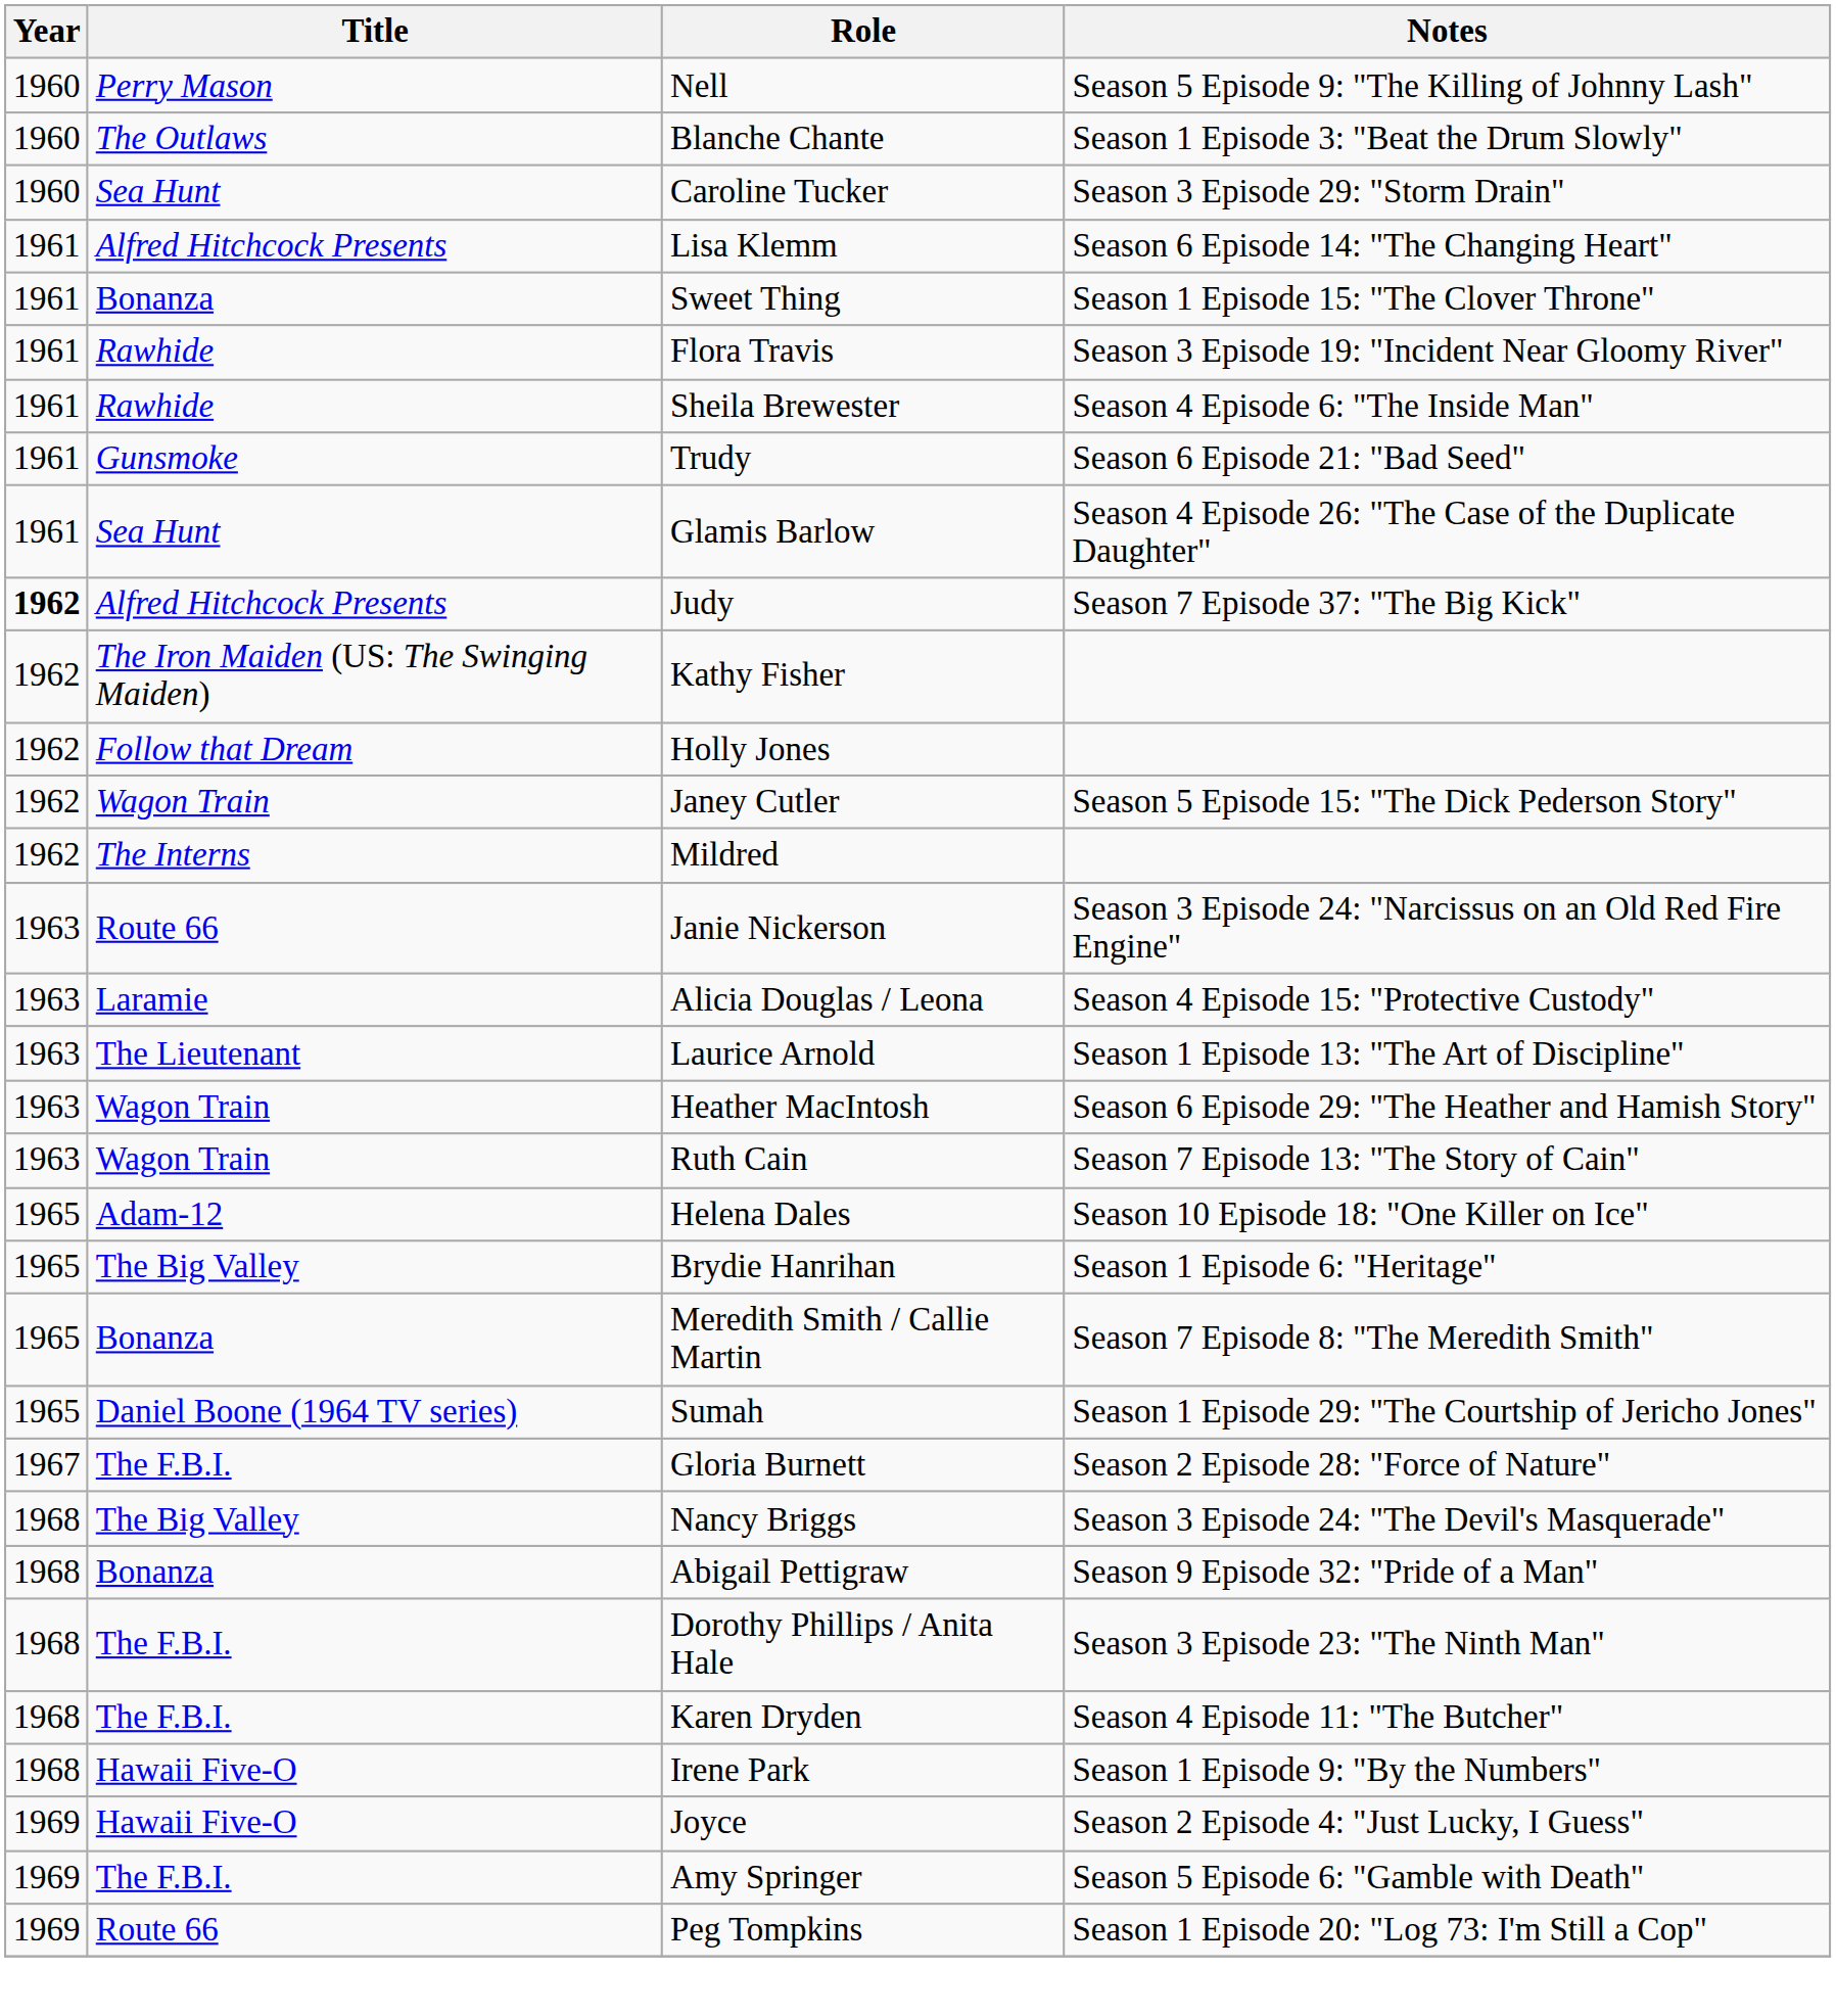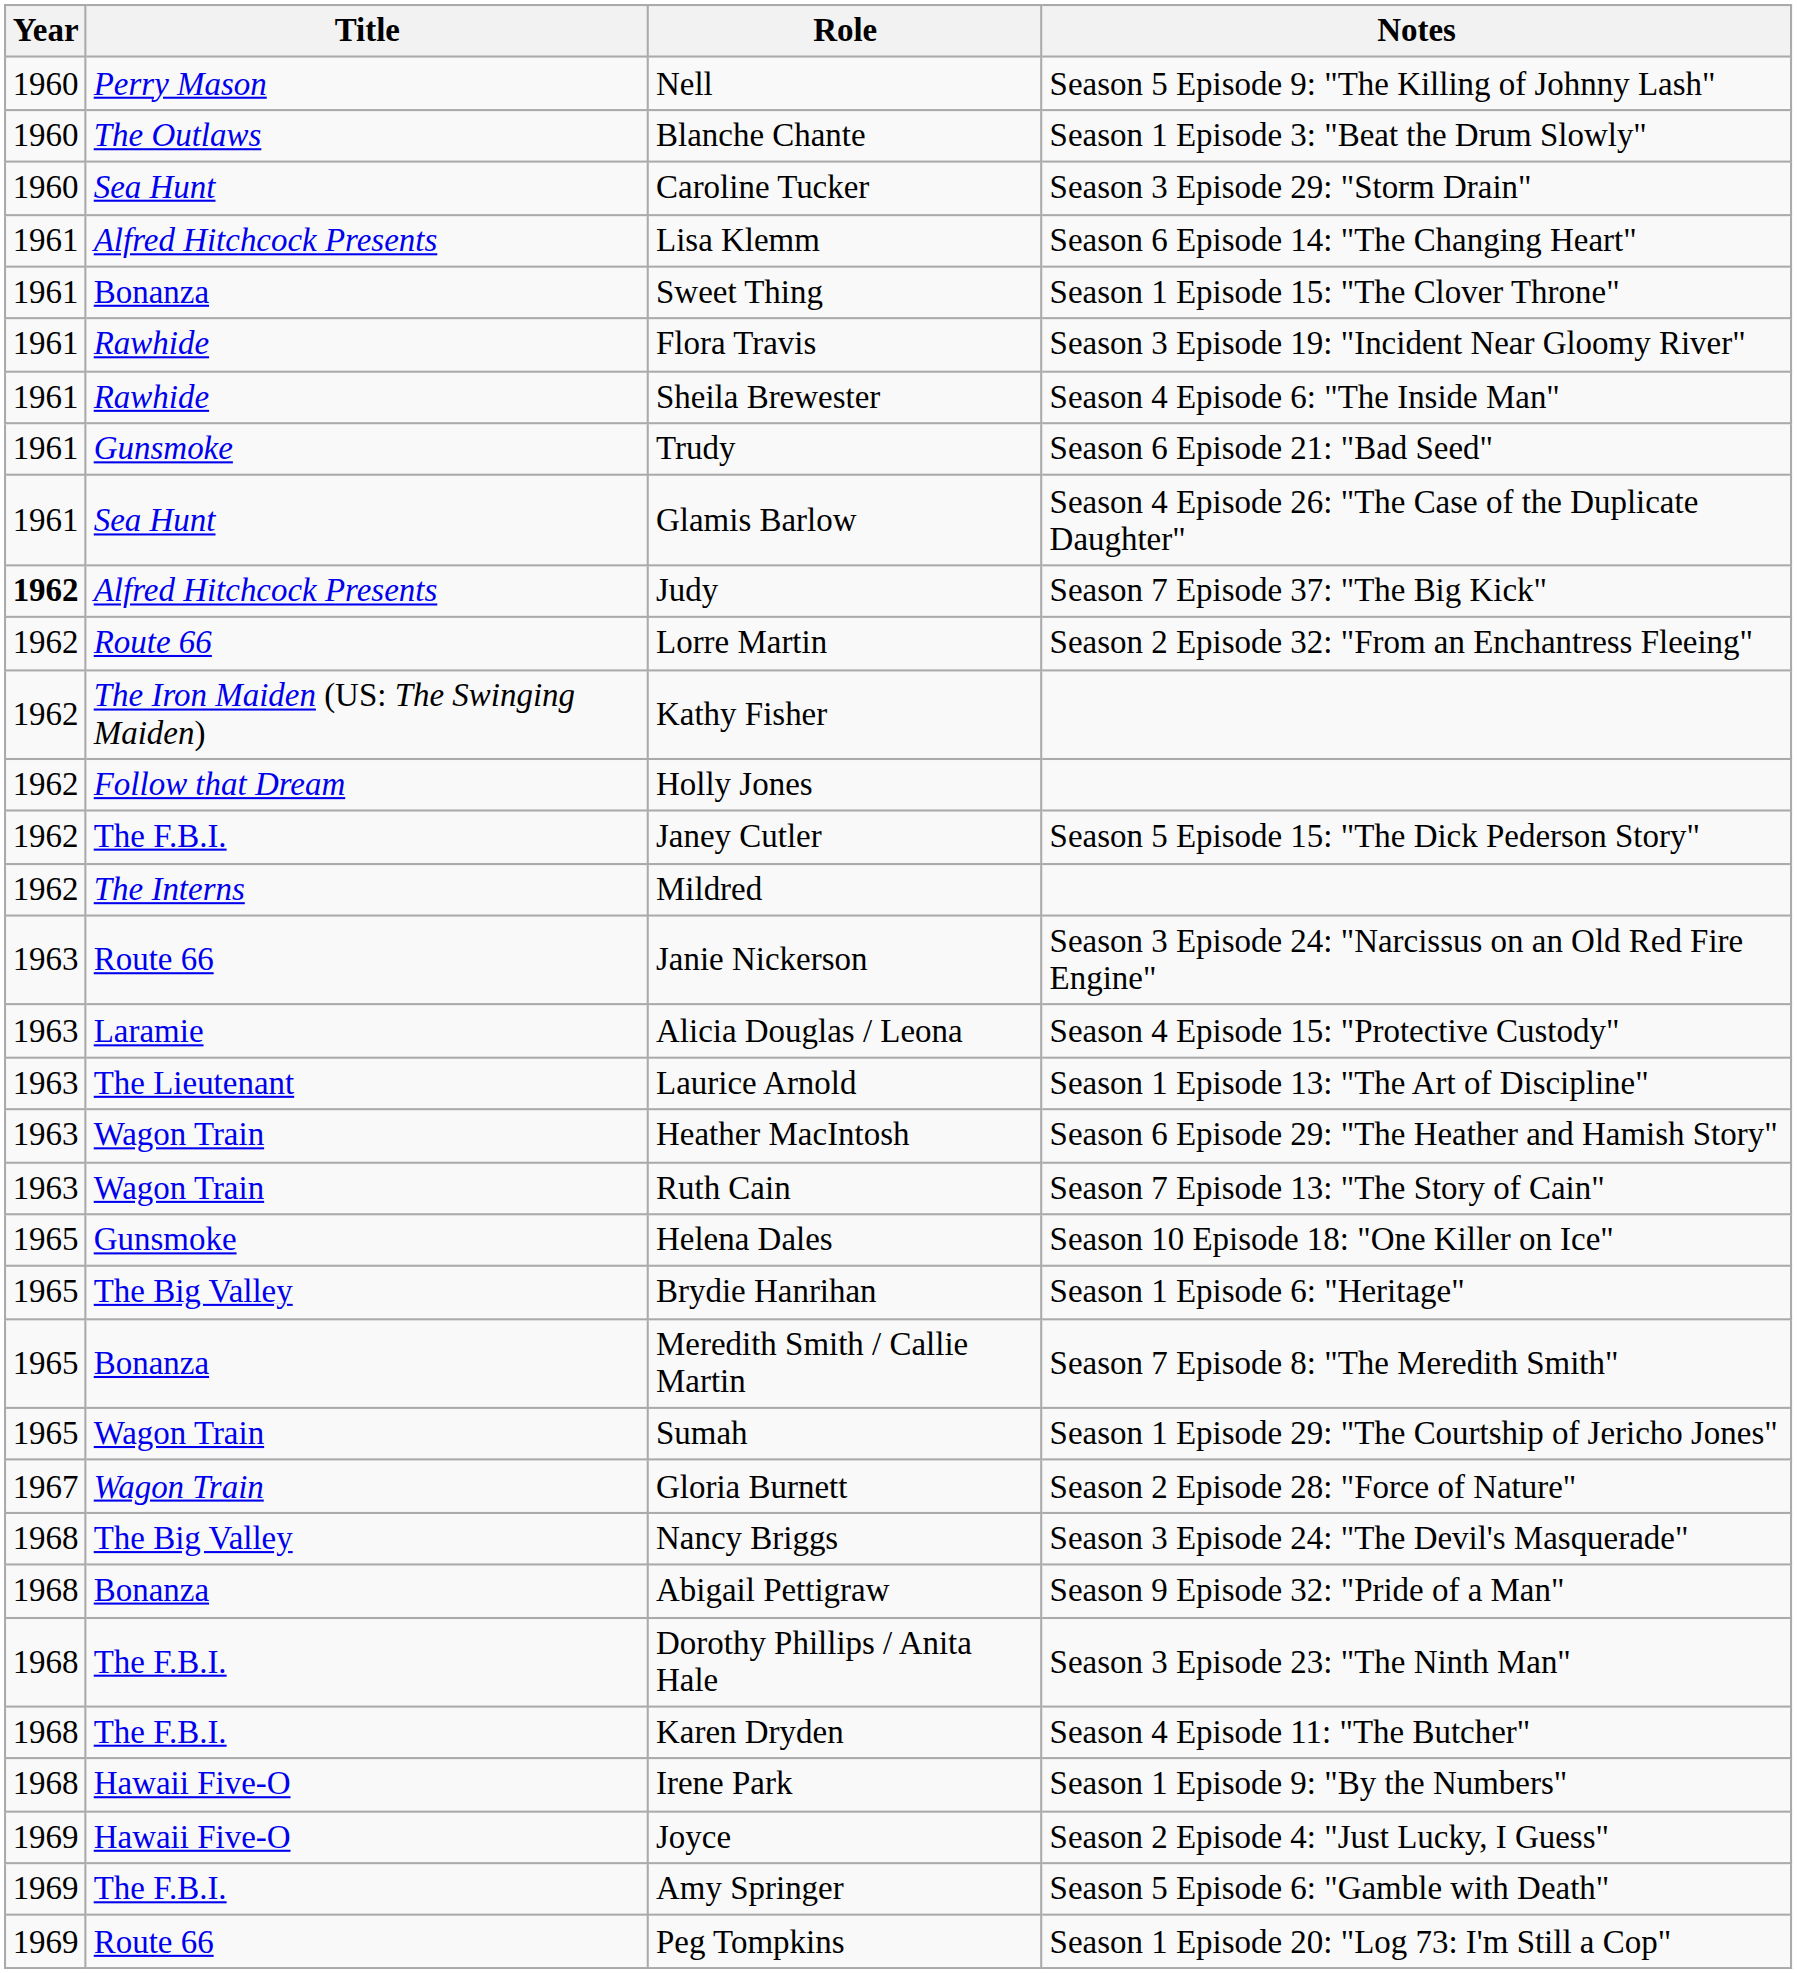 <table class="wikitable sortable">
 <tr>
 <th>Year</th>
 <th>Title</th>
 <th>Role</th>
 <th class="unsortable">Notes</th>
 </tr>
 <tr>
 <td>1960</td>
 <td><em><a href='#'>Perry Mason</a></em></td>
 <td>Nell</td>
 <td>Season 5 Episode 9: "The Killing of Johnny Lash"</td>
 </tr>
 <tr>
 <td>1960</td>
 <td data-sort-value="Outlaws, The"><em><a href='#'>The Outlaws</a></em></td>
 <td>Blanche Chante</td>
 <td>Season 1 Episode 3: "Beat the Drum Slowly"</td>
 </tr>
 <tr>
 <td>1960</td>
 <td><em><a href='#'>Sea Hunt</a></em></td>
 <td>Caroline Tucker</td>
 <td>Season 3 Episode 29: "Storm Drain"</td>
 </tr>
 <tr>
 <td>1961</td>
 <td><em><a href='#'>Alfred Hitchcock Presents</a></em></td>
 <td>Lisa Klemm</td>
 <td>Season 6 Episode 14: "The Changing Heart"</td>
 </tr>
 <tr>
 <td>1961</td>
 <td></em><a href='#'>Bonanza</a><em></td>
 <td>Sweet Thing</td>
 <td>Season 1 Episode 15: "The Clover Throne"</td>
 </tr>
 <tr>
 <td>1961</td>
 <td><em><a href='#'>Rawhide</a></em></td>
 <td>Flora Travis</td>
 <td>Season 3 Episode 19: "Incident Near Gloomy River"</td>
 </tr>
 <tr>
 <td>1961</td>
 <td><em><a href='#'>Rawhide</a></em></td>
 <td>Sheila Brewester</td>
 <td>Season 4 Episode 6: "The Inside Man"</td>
 </tr>
 <tr>
 <td>1961</td>
 <td><em><a href='#'>Gunsmoke</a></em></td>
 <td>Trudy</td>
 <td>Season 6 Episode 21: "Bad Seed"</td>
 </tr>
 <tr>
 <td>1961</td>
 <td><em><a href='#'>Sea Hunt</a></em></td>
 <td>Glamis Barlow</td>
 <td>Season 4 Episode 26: "The Case of the Duplicate Daughter"</td>
 </tr>
 <tr>
 <td><strong>1962</strong></td>
 <td><em><a href='#'>Alfred Hitchcock Presents</a></em></td>
 <td>Judy</td>
 <td>Season 7 Episode 37: "The Big Kick"</td>
 </tr>
 <tr>
 <td>1962</td>
+<td><em><a href='#'>Route 66</a></em></td>
+<td>Lorre Martin</td>
+<td>Season 2 Episode 32: "From an Enchantress Fleeing"</td>
+</tr>
+<tr>
+<td>1962</td>
 <td data-sort-value="Iron Maiden, The"><em><a href='#'>The Iron Maiden</a></em> (US: <em>The Swinging Maiden</em>)</td>
 <td>Kathy Fisher</td>
 <td></td>
 </tr>
 <tr>
 <td>1962</td>
 <td><em><a href='#'>Follow that Dream</a></em></td>
 <td>Holly Jones</td>
 <td></td>
 </tr>
 <tr>
 <td>1962</td>
-<td><em><a href='#'>Wagon Train</a></em></td>
+<td data-sort-value="F.B.I., The"></em><a href='#'>The F.B.I.</a><em></td>
 <td>Janey Cutler</td>
 <td>Season 5 Episode 15: "The Dick Pederson Story"</td>
 </tr>
 <tr>
 <td>1962</td>
 <td><em><a href='#'>The Interns</a></td>
 <td>Mildred</td>
 <td></td>
 </tr>
 <tr>
 <td>1963</td>
 <td></em><a href='#'>Route 66</a><em></td>
 <td>Janie Nickerson</td>
 <td>Season 3 Episode 24: "Narcissus on an Old Red Fire Engine"</td>
 </tr>
 <tr>
 <td>1963</td>
 <td></em><a href='#'>Laramie</a><em></td>
 <td>Alicia Douglas / Leona</td>
 <td>Season 4 Episode 15: "Protective Custody"</td>
 </tr>
 <tr>
 <td>1963</td>
 <td data-sort-value="Lieutenant, The"></em><a href='#'>The Lieutenant</a><em></td>
 <td>Laurice Arnold</td>
 <td>Season 1 Episode 13: "The Art of Discipline"</td>
 </tr>
 <tr>
 <td>1963</td>
 <td></em><a href='#'>Wagon Train</a><em></td>
 <td>Heather MacIntosh</td>
 <td>Season 6 Episode 29: "The Heather and Hamish Story"</td>
 </tr>
 <tr>
 <td>1963</td>
 <td></em><a href='#'>Wagon Train</a><em></td>
 <td>Ruth Cain</td>
 <td>Season 7 Episode 13: "The Story of Cain"</td>
 </tr>
 <tr>
 <td>1965</td>
-<td></em><a href='#'>Adam-12</a><em></td>
+<td></em><a href='#'>Gunsmoke</a><em></td>
 <td>Helena Dales</td>
 <td>Season 10 Episode 18: "One Killer on Ice"</td>
 </tr>
 <tr>
 <td>1965</td>
 <td data-sort-value="Big Valley, The"></em><a href='#'>The Big Valley</a><em></td>
 <td>Brydie Hanrihan</td>
 <td>Season 1 Episode 6: "Heritage"</td>
 </tr>
 <tr>
 <td>1965</td>
 <td></em><a href='#'>Bonanza</a><em></td>
 <td>Meredith Smith / Callie Martin</td>
 <td>Season 7 Episode 8: "The Meredith Smith"</td>
 </tr>
 <tr>
 <td>1965</td>
-<td></em><a href='#'>Daniel Boone (1964 TV series)</a><em></td>
+<td></em><a href='#'>Wagon Train</a><em></td>
 <td>Sumah</td>
 <td>Season 1 Episode 29: "The Courtship of Jericho Jones"</td>
 </tr>
 <tr>
 <td>1967</td>
-<td data-sort-value="F.B.I., The"></em><a href='#'>The F.B.I.</a><em></td>
+<td><em><a href='#'>Wagon Train</a></em></td>
 <td>Gloria Burnett</td>
 <td>Season 2 Episode 28: "Force of Nature"</td>
 </tr>
 <tr>
 <td>1968</td>
 <td data-sort-value="Big Valley, The"></em><a href='#'>The Big Valley</a><em></td>
 <td>Nancy Briggs</td>
 <td>Season 3 Episode 24: "The Devil's Masquerade"</td>
 </tr>
 <tr>
 <td>1968</td>
 <td></em><a href='#'>Bonanza</a><em></td>
 <td>Abigail Pettigraw</td>
 <td>Season 9 Episode 32: "Pride of a Man"</td>
 </tr>
 <tr>
 <td>1968</td>
 <td data-sort-value="F.B.I., The"></em><a href='#'>The F.B.I.</a><em></td>
 <td>Dorothy Phillips / Anita Hale</td>
 <td>Season 3 Episode 23: "The Ninth Man"</td>
 </tr>
 <tr>
 <td>1968</td>
 <td data-sort-value="F.B.I., The"></em><a href='#'>The F.B.I.</a><em></td>
 <td>Karen Dryden</td>
 <td>Season 4 Episode 11: "The Butcher"</td>
 </tr>
 <tr>
 <td>1968</td>
 <td></em><a href='#'>Hawaii Five-O</a><em></td>
 <td>Irene Park</td>
 <td>Season 1 Episode 9: "By the Numbers"</td>
 </tr>
 <tr>
 <td>1969</td>
 <td></em><a href='#'>Hawaii Five-O</a><em></td>
 <td>Joyce</td>
 <td>Season 2 Episode 4: "Just Lucky, I Guess"</td>
 </tr>
 <tr>
 <td>1969</td>
 <td data-sort-value="F.B.I., The"></em><a href='#'>The F.B.I.</a><em></td>
 <td>Amy Springer</td>
 <td>Season 5 Episode 6: "Gamble with Death"</td>
 </tr>
 <tr>
 <td>1969</td>
 <td></em><a href='#'>Route 66</a><em></td>
 <td>Peg Tompkins</td>
 <td>Season 1 Episode 20: "Log 73: I'm Still a Cop"</td>
 </tr>
 <tr>
 </tr>
 </table>
